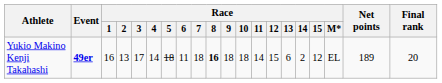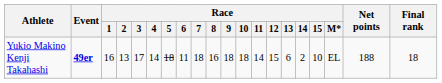 <table class="wikitable" style="font-size:90%">
 <tr>
 <th rowspan="2">Athlete</th>
 <th rowspan="2">Event</th>
 <th colspan=16>Race</th>
 <th rowspan=2>Net points</th>
 <th rowspan=2>Final rank</th>
 </tr>
 <tr style="font-size:95%">
 <th>1</th>
 <th>2</th>
 <th>3</th>
 <th>4</th>
 <th>5</th>
 <th>6</th>
 <th>7</th>
 <th>8</th>
 <th>9</th>
 <th>10</th>
 <th>11</th>
 <th>12</th>
 <th>13</th>
 <th>14</th>
 <th>15</th>
 <th>M*</th>
 </tr>
 <tr align=center>
 <td align=left><a href='#'>Yukio Makino</a><br><a href='#'>Kenji Takahashi</a></td>
 <td align=left><strong><a href='#'>49er</a></strong></td>
 <td>16</td>
 <td>13</td>
 <td>17</td>
 <td>14</td>
 <td><s>18</s></td>
 <td>11</td>
 <td>18</td>
-<td><strong>16</strong></td>
+<td>16</td>
 <td>18</td>
 <td>18</td>
 <td>14</td>
 <td>15</td>
 <td>6</td>
 <td>2</td>
-<td>12</td>
+<td>10</td>
 <td>EL</td>
-<td>189</td>
-<td>20</td>
+<td>188</td>
+<td>18</td>
 </tr>
 </table>
